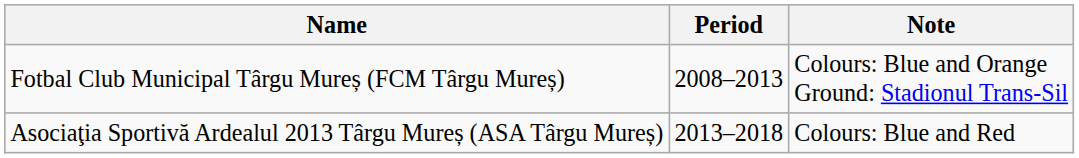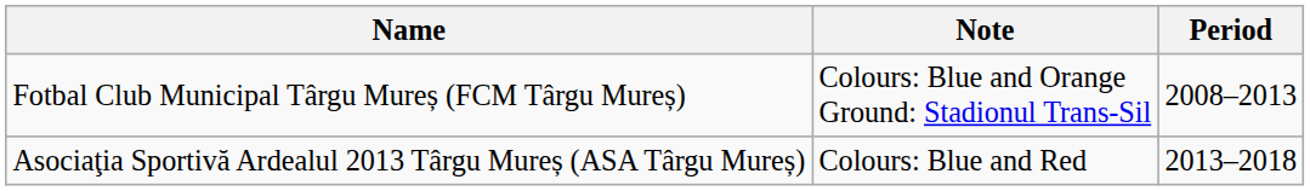 <table class="wikitable" style="font-size:95%; text-align: left;">
 <tr>
 <th>Name</th>
+<th>Note</th>
 <th>Period</th>
-<th>Note</th>
 </tr>
 <tr>
 <td>Fotbal Club Municipal Târgu Mureș (FCM Târgu Mureș)</td>
+<td>Colours: Blue and Orange<br>Ground: <a href='#'>Stadionul Trans-Sil</a></td>
 <td>2008–2013</td>
-<td>Colours: Blue and Orange<br>Ground: <a href='#'>Stadionul Trans-Sil</a></td>
 </tr>
 <tr>
 <td>Asociaţia Sportivă Ardealul 2013 Târgu Mureș (ASA Târgu Mureș)</td>
+<td>Colours: Blue and Red</td>
 <td>2013–2018</td>
-<td>Colours: Blue and Red</td>
 </tr>
 </table>
